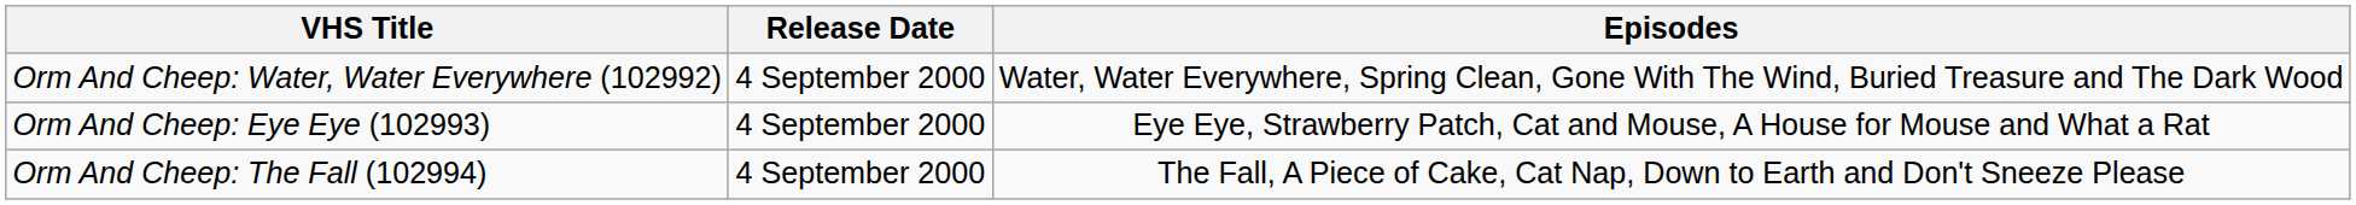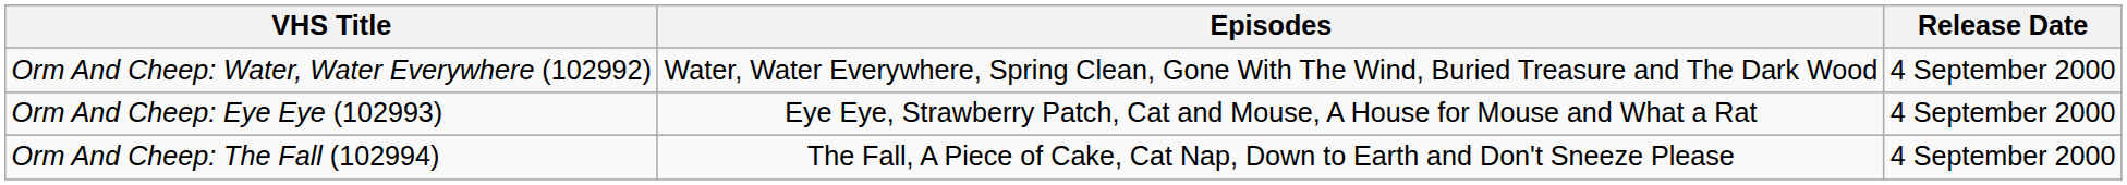 <table class="wikitable">
 <tr>
 <th>VHS Title</th>
+<th>Episodes</th>
 <th>Release Date</th>
-<th>Episodes</th>
 </tr>
 <tr>
 <td><em>Orm And Cheep: Water, Water Everywhere</em> (102992)</td>
+<td align="center">Water, Water Everywhere, Spring Clean, Gone With The Wind, Buried Treasure and The Dark Wood</td>
 <td align=>4 September 2000</td>
-<td align="center">Water, Water Everywhere, Spring Clean, Gone With The Wind, Buried Treasure and The Dark Wood</td>
 </tr>
 <tr>
 <td><em>Orm And Cheep: Eye Eye</em> (102993)</td>
+<td align="center">Eye Eye, Strawberry Patch, Cat and Mouse, A House for Mouse and What a Rat</td>
 <td align=>4 September 2000</td>
-<td align="center">Eye Eye, Strawberry Patch, Cat and Mouse, A House for Mouse and What a Rat</td>
 </tr>
 <tr>
 <td><em>Orm And Cheep: The Fall</em> (102994)</td>
+<td align="center">The Fall, A Piece of Cake, Cat Nap, Down to Earth and Don't Sneeze Please</td>
 <td align=>4 September 2000</td>
-<td align="center">The Fall, A Piece of Cake, Cat Nap, Down to Earth and Don't Sneeze Please</td>
 </tr>
 </table>
